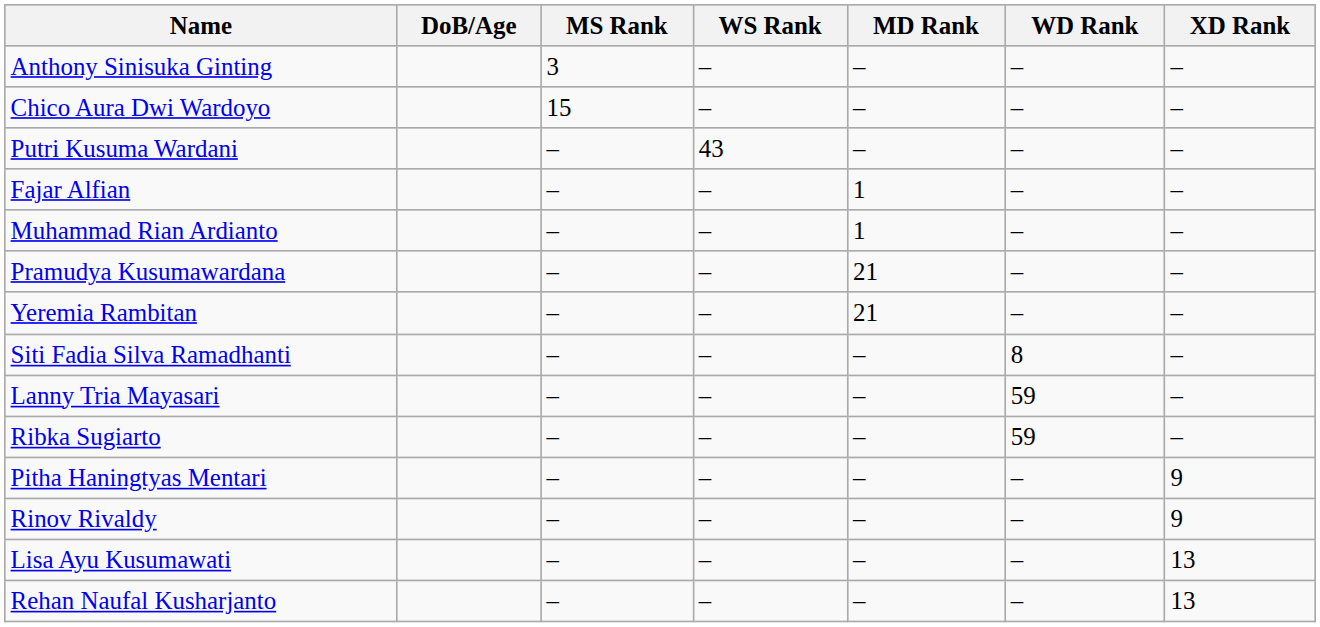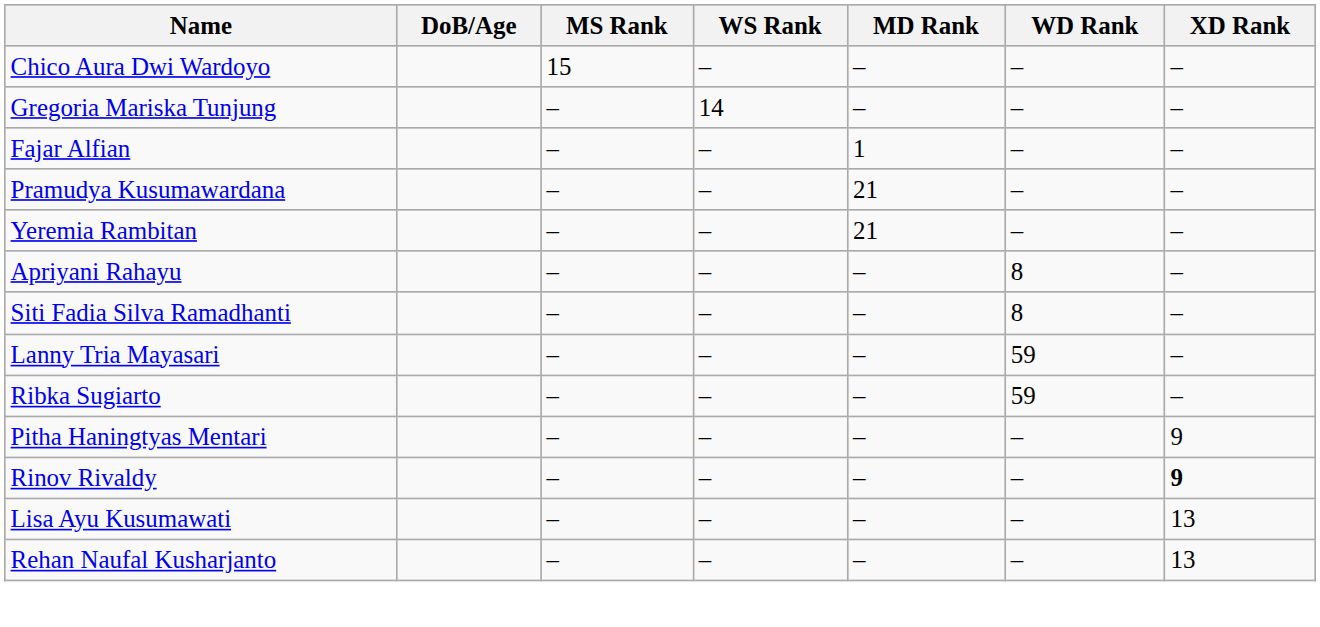 <table class="sortable wikitable"  style="width:800px; font-size:95%;">
 <tr>
 <th align="left">Name</th>
 <th align="left">DoB/Age</th>
 <th align="left">MS Rank</th>
 <th align="left">WS Rank</th>
 <th align="left">MD Rank</th>
 <th align="left">WD Rank</th>
 <th align="left">XD Rank</th>
 </tr>
 <tr>
-<td><a href='#'>Anthony Sinisuka Ginting</a></td>
-<td></td>
-<td>3</td>
-<td>–</td>
-<td>–</td>
-<td>–</td>
-<td>–</td>
-</tr>
-<tr>
 <td><a href='#'>Chico Aura Dwi Wardoyo</a></td>
 <td></td>
 <td>15</td>
 <td>–</td>
 <td>–</td>
 <td>–</td>
 <td>–</td>
 </tr>
 <tr>
-<td><a href='#'>Putri Kusuma Wardani</a></td>
+<td><a href='#'>Gregoria Mariska Tunjung</a></td>
 <td></td>
 <td>–</td>
-<td>43</td>
+<td>14</td>
 <td>–</td>
 <td>–</td>
 <td>–</td>
 </tr>
 <tr>
 <td><a href='#'>Fajar Alfian</a></td>
-<td></td>
-<td>–</td>
-<td>–</td>
-<td>1</td>
-<td>–</td>
-<td>–</td>
-</tr>
-<tr>
-<td><a href='#'>Muhammad Rian Ardianto</a></td>
 <td></td>
 <td>–</td>
 <td>–</td>
 <td>1</td>
 <td>–</td>
 <td>–</td>
 </tr>
 <tr>
 <td><a href='#'>Pramudya Kusumawardana</a></td>
 <td></td>
 <td>–</td>
 <td>–</td>
 <td>21</td>
 <td>–</td>
 <td>–</td>
 </tr>
 <tr>
 <td><a href='#'>Yeremia Rambitan</a></td>
 <td></td>
 <td>–</td>
 <td>–</td>
 <td>21</td>
 <td>–</td>
+<td>–</td>
+</tr>
+<tr>
+<td><a href='#'>Apriyani Rahayu</a></td>
+<td></td>
+<td>–</td>
+<td>–</td>
+<td>–</td>
+<td>8</td>
 <td>–</td>
 </tr>
 <tr>
 <td><a href='#'>Siti Fadia Silva Ramadhanti</a></td>
 <td></td>
 <td>–</td>
 <td>–</td>
 <td>–</td>
 <td>8</td>
 <td>–</td>
 </tr>
 <tr>
 <td><a href='#'>Lanny Tria Mayasari</a></td>
 <td></td>
 <td>–</td>
 <td>–</td>
 <td>–</td>
 <td>59</td>
 <td>–</td>
 </tr>
 <tr>
 <td><a href='#'>Ribka Sugiarto</a></td>
 <td></td>
 <td>–</td>
 <td>–</td>
 <td>–</td>
 <td>59</td>
 <td>–</td>
 </tr>
 <tr>
 <td><a href='#'>Pitha Haningtyas Mentari</a></td>
 <td></td>
 <td>–</td>
 <td>–</td>
 <td>–</td>
 <td>–</td>
 <td>9</td>
 </tr>
 <tr>
 <td><a href='#'>Rinov Rivaldy</a></td>
 <td></td>
 <td>–</td>
 <td>–</td>
 <td>–</td>
 <td>–</td>
-<td>9</td>
+<td><strong>9</strong></td>
 </tr>
 <tr>
 <td><a href='#'>Lisa Ayu Kusumawati</a></td>
 <td></td>
 <td>–</td>
 <td>–</td>
 <td>–</td>
 <td>–</td>
 <td>13</td>
 </tr>
 <tr>
 <td><a href='#'>Rehan Naufal Kusharjanto</a></td>
 <td></td>
 <td>–</td>
 <td>–</td>
 <td>–</td>
 <td>–</td>
 <td>13</td>
 </tr>
 </table>
